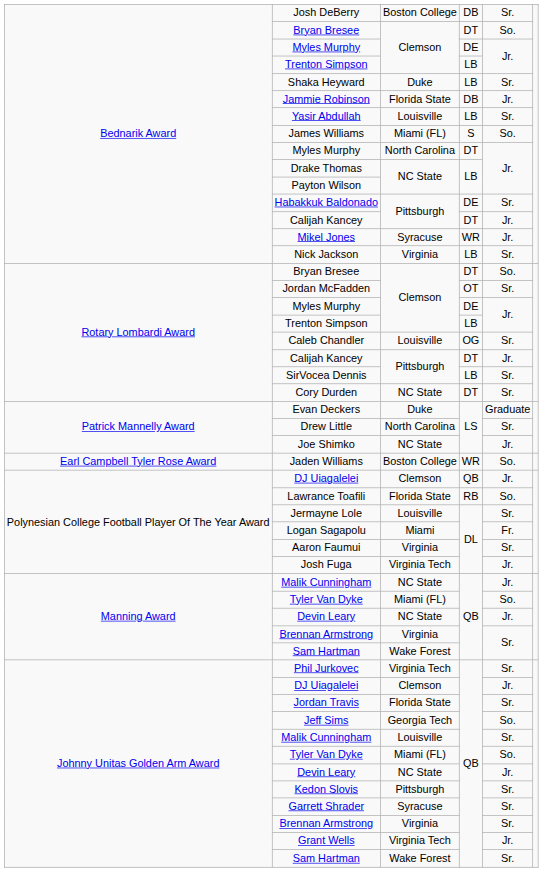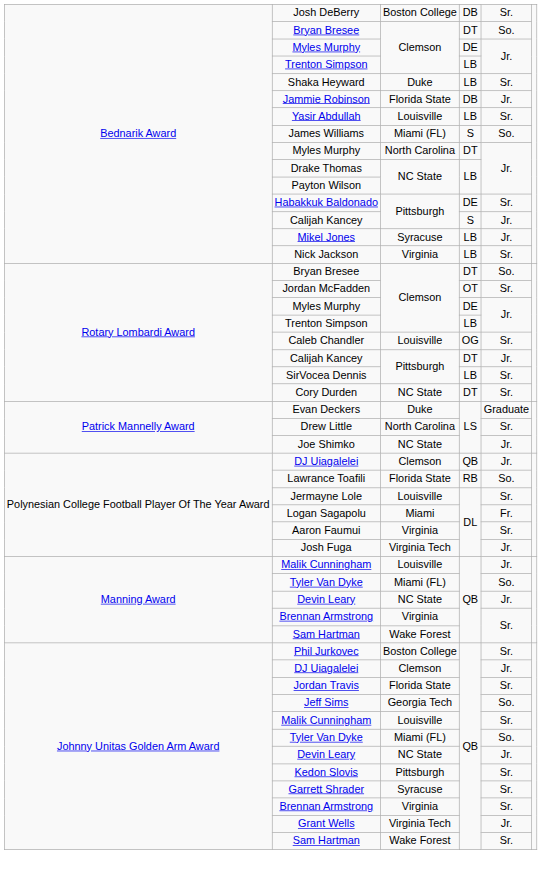 <table class="wikitable" style="text-align:center;">
 <tr>
 <td rowspan=15><a href='#'>Bednarik Award</a></td>
 <td>Josh DeBerry</td>
 <td>Boston College</td>
 <td>DB</td>
 <td>Sr.</td>
 <td rowspan=15></td>
 </tr>
 <tr>
 <td><a href='#'>Bryan Bresee</a></td>
 <td rowspan=3>Clemson</td>
 <td>DT</td>
 <td>So.</td>
 </tr>
 <tr>
 <td><a href='#'>Myles Murphy</a></td>
 <td>DE</td>
 <td rowspan=2>Jr.</td>
 </tr>
 <tr>
 <td><a href='#'>Trenton Simpson</a></td>
 <td>LB</td>
 </tr>
 <tr>
 <td>Shaka Heyward</td>
 <td>Duke</td>
 <td>LB</td>
 <td>Sr.</td>
 </tr>
 <tr>
 <td><a href='#'>Jammie Robinson</a></td>
 <td>Florida State</td>
 <td>DB</td>
 <td>Jr.</td>
 </tr>
 <tr>
 <td><a href='#'>Yasir Abdullah</a></td>
 <td>Louisville</td>
 <td>LB</td>
 <td>Sr.</td>
 </tr>
 <tr>
 <td>James Williams</td>
 <td>Miami (FL)</td>
 <td>S</td>
 <td>So.</td>
 </tr>
 <tr>
 <td>Myles Murphy</td>
 <td>North Carolina</td>
 <td>DT</td>
 <td rowspan=3>Jr.</td>
 </tr>
 <tr>
 <td>Drake Thomas</td>
 <td rowspan=2>NC State</td>
 <td rowspan=2>LB</td>
 </tr>
 <tr>
 <td>Payton Wilson</td>
 </tr>
 <tr>
 <td><a href='#'>Habakkuk Baldonado</a></td>
 <td rowspan=2>Pittsburgh</td>
 <td>DE</td>
 <td>Sr.</td>
 </tr>
 <tr>
 <td>Calijah Kancey</td>
-<td>DT</td>
+<td>S</td>
 <td> Jr.</td>
 </tr>
 <tr>
 <td><a href='#'>Mikel Jones</a></td>
 <td>Syracuse</td>
-<td>WR</td>
+<td>LB</td>
 <td>Jr.</td>
 </tr>
 <tr>
 <td>Nick Jackson</td>
 <td>Virginia</td>
 <td>LB</td>
 <td>Sr.</td>
 </tr>
 <tr>
 <td rowspan=8><a href='#'>Rotary Lombardi Award</a></td>
 <td>Bryan Bresee</td>
 <td rowspan=4>Clemson</td>
 <td>DT</td>
 <td> So.</td>
 <td rowspan=8></td>
 </tr>
 <tr>
 <td>Jordan McFadden</td>
 <td>OT</td>
 <td> Sr.</td>
 </tr>
 <tr>
 <td>Myles Murphy</td>
 <td>DE</td>
 <td rowspan=2>Jr.</td>
 </tr>
 <tr>
 <td>Trenton Simpson</td>
 <td>LB</td>
 </tr>
 <tr>
 <td>Caleb Chandler</td>
 <td>Louisville</td>
 <td>OG</td>
 <td> Sr.</td>
 </tr>
 <tr>
 <td>Calijah Kancey</td>
 <td rowspan=2>Pittsburgh</td>
 <td>DT</td>
 <td> Jr.</td>
 </tr>
 <tr>
 <td>SirVocea Dennis</td>
 <td>LB</td>
 <td>Sr.</td>
 </tr>
 <tr>
 <td>Cory Durden</td>
 <td>NC State</td>
 <td>DT</td>
 <td> Sr.</td>
 </tr>
 <tr>
 <td rowspan=3><a href='#'>Patrick Mannelly Award</a></td>
 <td>Evan Deckers</td>
 <td>Duke</td>
 <td rowspan=3>LS</td>
 <td> Graduate</td>
 <td rowspan=3></td>
 </tr>
 <tr>
 <td>Drew Little</td>
 <td>North Carolina</td>
 <td>Sr.</td>
 </tr>
 <tr>
 <td>Joe Shimko</td>
 <td>NC State</td>
 <td>Jr.</td>
 </tr>
 <tr>
-<td><a href='#'>Earl Campbell Tyler Rose Award</a></td>
-<td>Jaden Williams</td>
-<td>Boston College</td>
-<td>WR</td>
-<td>So.</td>
-<td></td>
-</tr>
-<tr>
 <td rowspan=6>Polynesian College Football Player Of The Year Award</td>
 <td><a href='#'>DJ Uiagalelei</a></td>
 <td>Clemson</td>
 <td>QB</td>
 <td>Jr.</td>
 <td rowspan=6></td>
 </tr>
 <tr>
 <td>Lawrance Toafili</td>
 <td>Florida State</td>
 <td>RB</td>
 <td> So.</td>
 </tr>
 <tr>
 <td>Jermayne Lole</td>
 <td>Louisville</td>
 <td rowspan=4>DL</td>
 <td>Sr.</td>
 </tr>
 <tr>
 <td>Logan Sagapolu</td>
 <td>Miami</td>
 <td> Fr.</td>
 </tr>
 <tr>
 <td>Aaron Faumui</td>
 <td>Virginia</td>
 <td>Sr.</td>
 </tr>
 <tr>
 <td>Josh Fuga</td>
 <td>Virginia Tech</td>
 <td> Jr.</td>
 </tr>
 <tr>
 <td rowspan=5><a href='#'>Manning Award</a></td>
 <td><a href='#'>Malik Cunningham</a></td>
-<td>NC State</td>
+<td>Louisville</td>
 <td rowspan=5>QB</td>
 <td>Jr.</td>
 <td rowspan=5></td>
 </tr>
 <tr>
 <td><a href='#'>Tyler Van Dyke</a></td>
 <td>Miami (FL)</td>
 <td> So.</td>
 </tr>
 <tr>
 <td><a href='#'>Devin Leary</a></td>
 <td>NC State</td>
 <td> Jr.</td>
 </tr>
 <tr>
 <td><a href='#'>Brennan Armstrong</a></td>
 <td>Virginia</td>
 <td rowspan=2> Sr.</td>
 </tr>
 <tr>
 <td><a href='#'>Sam Hartman</a></td>
 <td>Wake Forest</td>
 </tr>
 <tr>
 <td rowspan=12><a href='#'>Johnny Unitas Golden Arm Award</a></td>
 <td><a href='#'>Phil Jurkovec</a></td>
-<td>Virginia Tech</td>
+<td>Boston College</td>
 <td rowspan=12>QB</td>
 <td> Sr.</td>
 <td rowspan=12></td>
 </tr>
 <tr>
 <td><a href='#'>DJ Uiagalelei</a></td>
 <td>Clemson</td>
 <td>Jr.</td>
 </tr>
 <tr>
 <td><a href='#'>Jordan Travis</a></td>
 <td>Florida State</td>
 <td>Sr.</td>
 </tr>
 <tr>
 <td><a href='#'>Jeff Sims</a></td>
 <td>Georgia Tech</td>
 <td>So.</td>
 </tr>
 <tr>
 <td><a href='#'>Malik Cunningham</a></td>
 <td>Louisville</td>
 <td> Sr.</td>
 </tr>
 <tr>
 <td><a href='#'>Tyler Van Dyke</a></td>
 <td>Miami (FL)</td>
 <td> So.</td>
 </tr>
 <tr>
 <td><a href='#'>Devin Leary</a></td>
 <td>NC State</td>
 <td> Jr.</td>
 </tr>
 <tr>
 <td><a href='#'>Kedon Slovis</a></td>
 <td>Pittsburgh</td>
 <td>Sr.</td>
 </tr>
 <tr>
 <td><a href='#'>Garrett Shrader</a></td>
 <td>Syracuse</td>
 <td> Sr.</td>
 </tr>
 <tr>
 <td><a href='#'>Brennan Armstrong</a></td>
 <td>Virginia</td>
 <td> Sr.</td>
 </tr>
 <tr>
 <td><a href='#'>Grant Wells</a></td>
 <td>Virginia Tech</td>
 <td> Jr.</td>
 </tr>
 <tr>
 <td><a href='#'>Sam Hartman</a></td>
 <td>Wake Forest</td>
 <td> Sr.</td>
 </tr>
 </table>
